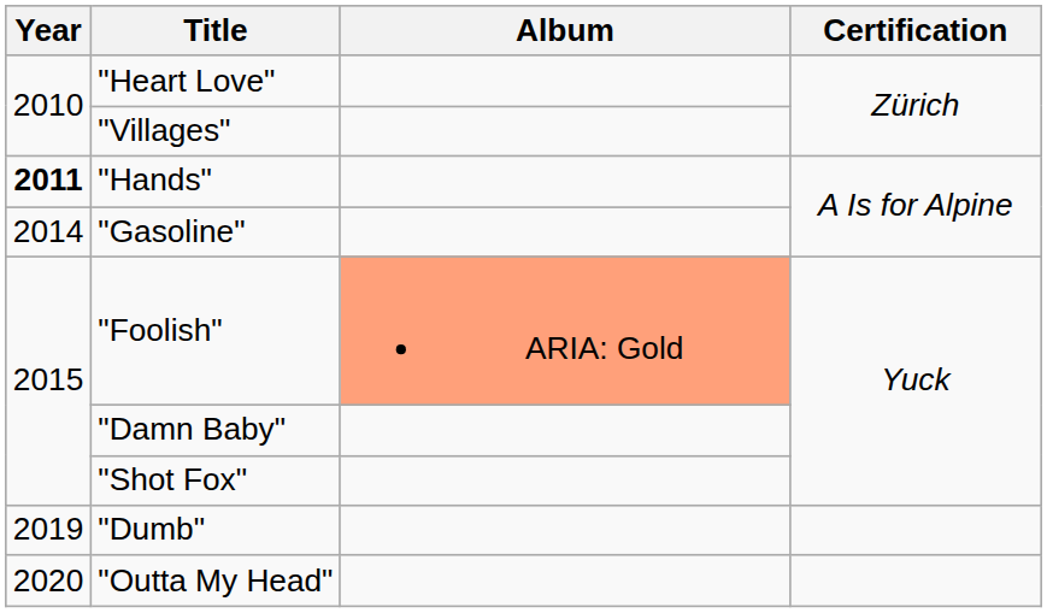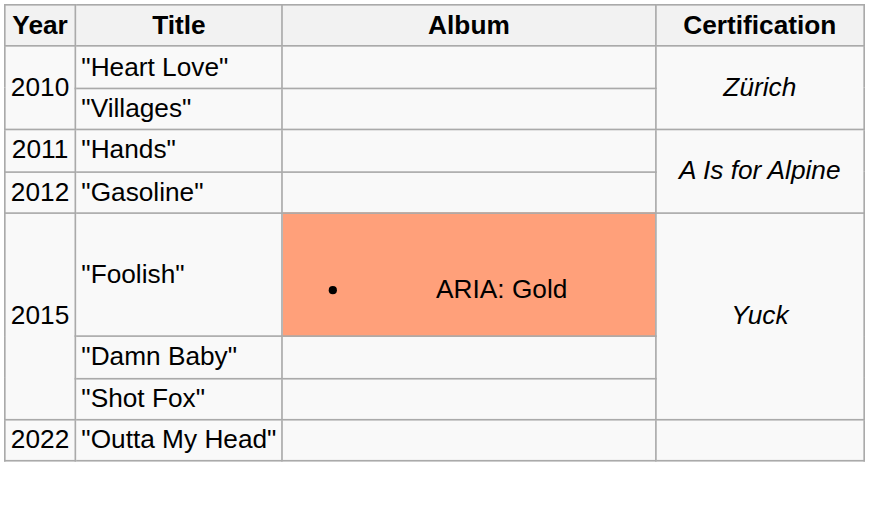 <table class="wikitable" style="text-align:center;">
 <tr>
 <th scope="col">Year</th>
 <th scope="col">Title</th>
 <th scope="col" width="220">Album</th>
 <th scope="col" width="120">Certification</th>
 </tr>
 <tr>
 <td rowspan="2">2010</td>
 <td align="left">"Heart Love"</td>
 <td></td>
 <td rowspan="2"><em>Zürich</em></td>
 </tr>
 <tr>
 <td align="left">"Villages"</td>
 <td></td>
 </tr>
 <tr>
-<td><strong>2011</strong></td>
+<td>2011</td>
 <td align="left">"Hands"</td>
 <td></td>
 <td rowspan="2"><em>A Is for Alpine</em></td>
 </tr>
 <tr>
-<td>2014</td>
+<td>2012</td>
 <td align="left">"Gasoline"</td>
 <td></td>
 </tr>
 <tr>
 <td rowspan="3">2015</td>
 <td align="left">"Foolish"</td>
 <td style="background: lightsalmon;"><br><ul><li>ARIA: Gold</li></ul></td>
 <td rowspan="3"><em>Yuck</em></td>
 </tr>
 <tr>
 <td align="left">"Damn Baby"</td>
 <td></td>
 </tr>
 <tr>
 <td align="left">"Shot Fox"</td>
 <td></td>
 </tr>
 <tr>
-<td>2019</td>
-<td align="left">"Dumb"</td>
-<td></td>
-<td></td>
-</tr>
-<tr>
-<td>2020</td>
+<td>2022</td>
 <td align="left">"Outta My Head" </td>
 <td></td>
 <td></td>
 </tr>
 </table>
